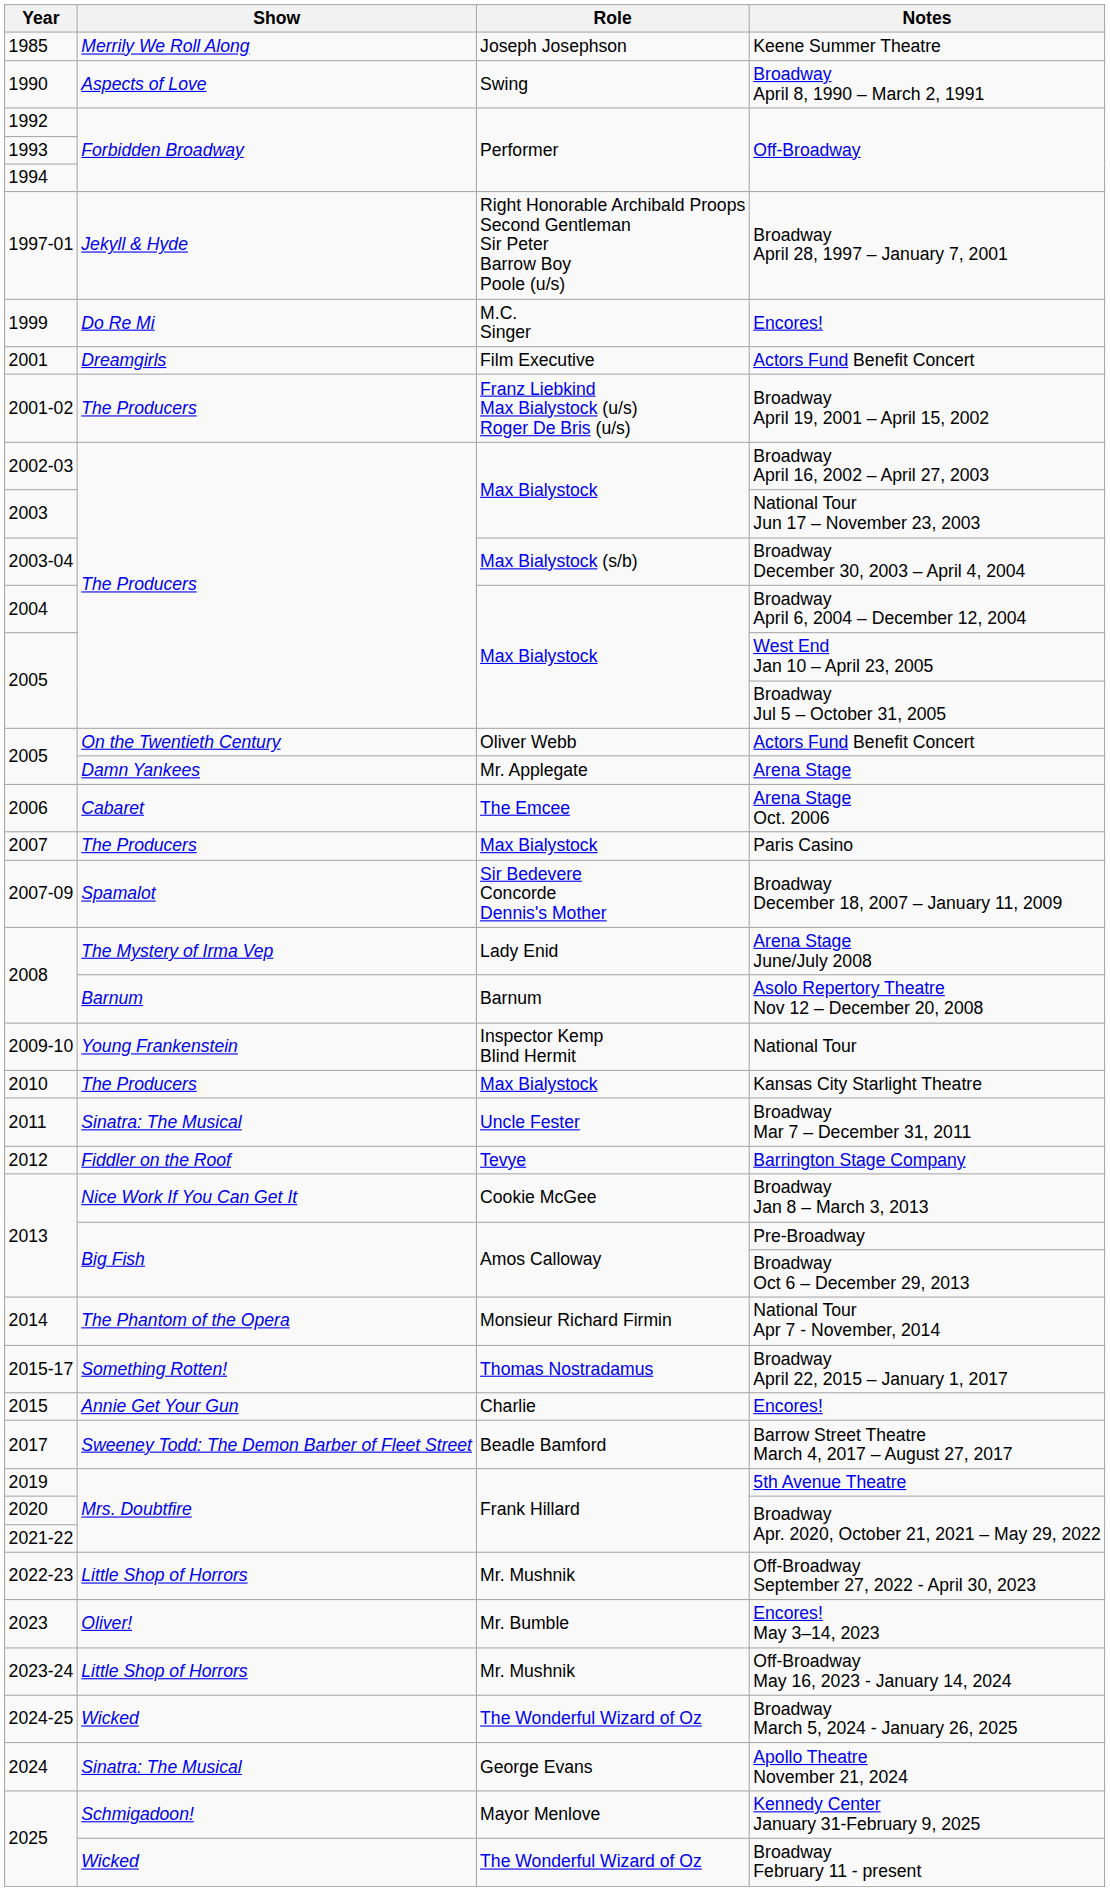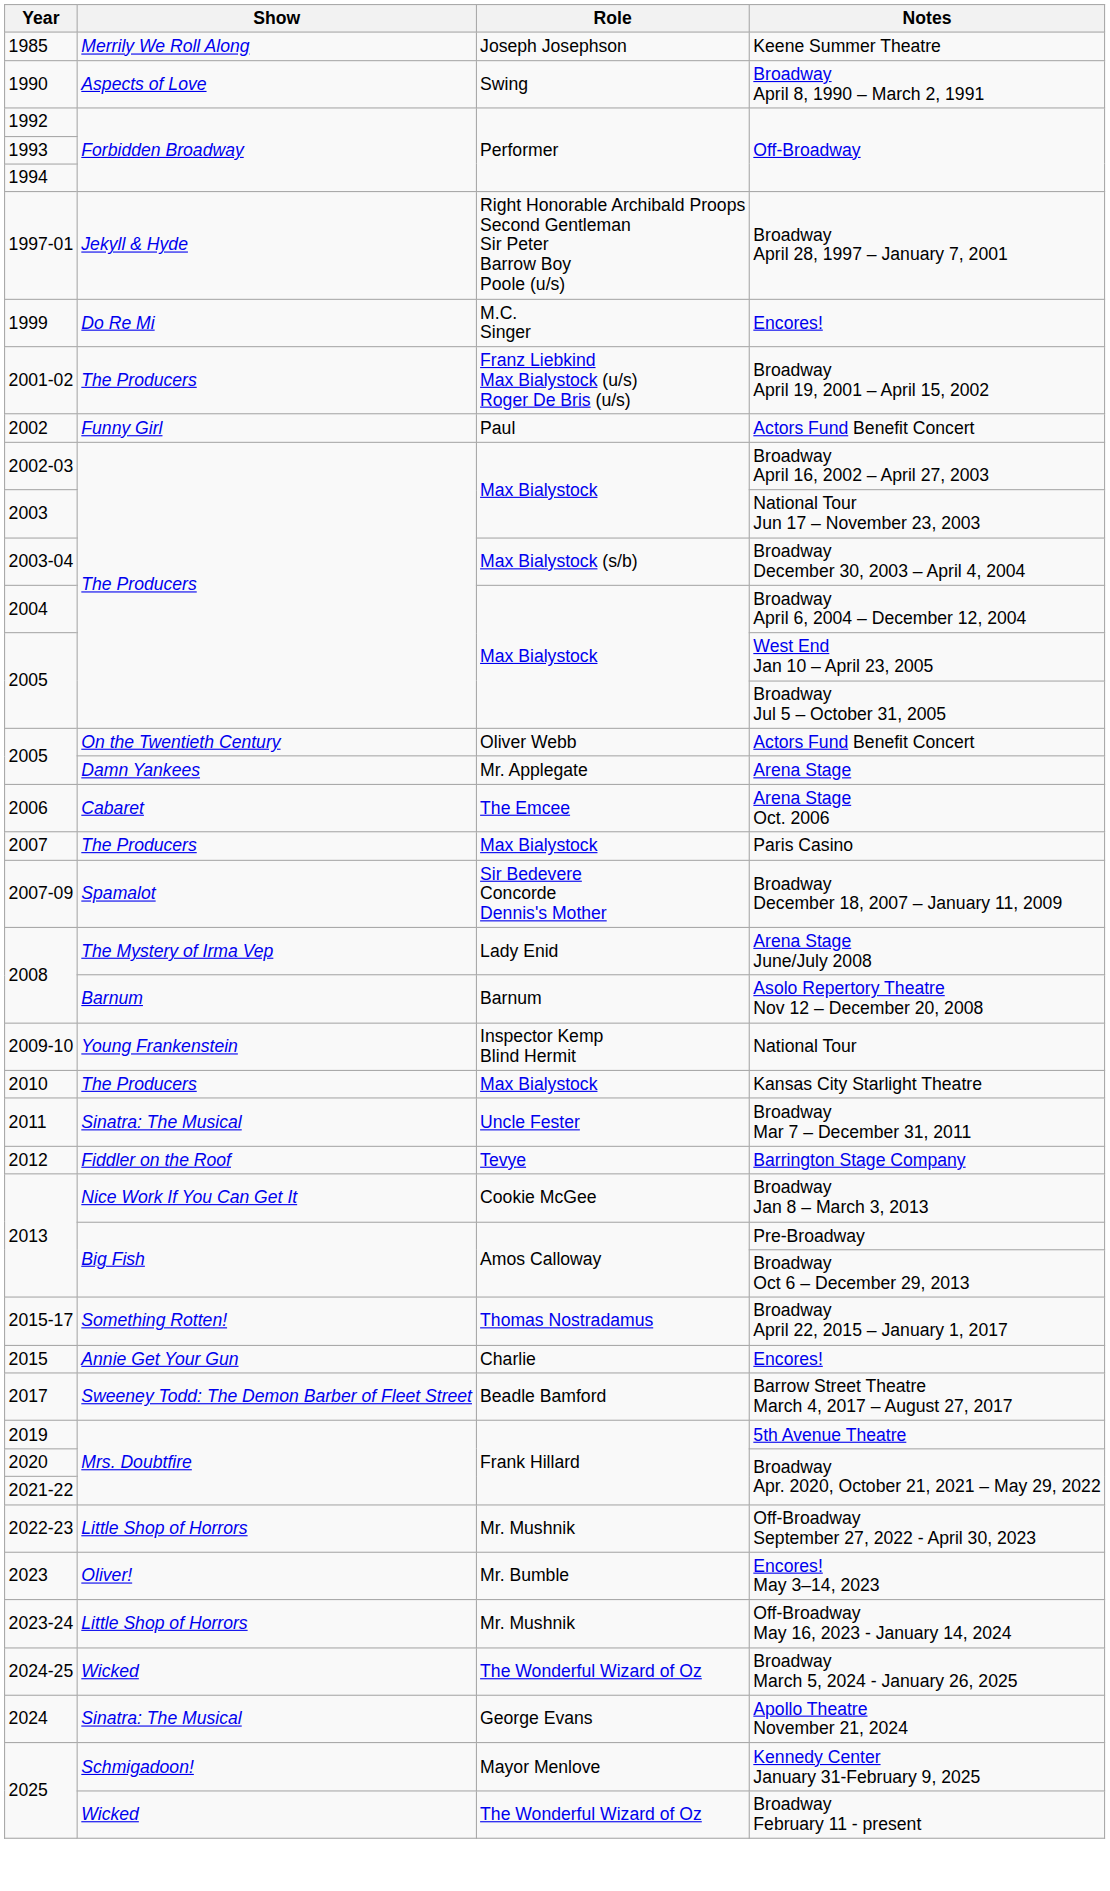 <table class="wikitable">
 <tr>
 <th>Year</th>
 <th>Show</th>
 <th>Role</th>
 <th>Notes</th>
 </tr>
 <tr>
 <td>1985</td>
 <td><em><a href='#'>Merrily We Roll Along</a></em></td>
 <td>Joseph Josephson</td>
 <td>Keene Summer Theatre</td>
 </tr>
 <tr>
 <td>1990</td>
 <td><em><a href='#'>Aspects of Love</a></em></td>
 <td>Swing</td>
 <td><a href='#'>Broadway</a><br>April 8, 1990 – March 2, 1991</td>
 </tr>
 <tr>
 <td>1992</td>
 <td rowspan=3><em><a href='#'>Forbidden Broadway</a></em></td>
 <td rowspan=3>Performer</td>
 <td rowspan=3><a href='#'>Off-Broadway</a></td>
 </tr>
 <tr>
 <td>1993</td>
 </tr>
 <tr>
 <td>1994</td>
 </tr>
 <tr>
 <td>1997-01</td>
 <td><em><a href='#'>Jekyll & Hyde</a></em></td>
 <td>Right Honorable Archibald Proops<br>Second Gentleman<br>Sir Peter<br>Barrow Boy<br>Poole (u/s)</td>
 <td>Broadway<br>April 28, 1997 – January 7, 2001</td>
 </tr>
 <tr>
 <td>1999</td>
 <td><em><a href='#'>Do Re Mi</a></em></td>
 <td>M.C.<br>Singer</td>
 <td><a href='#'>Encores!</a></td>
 </tr>
 <tr>
-<td>2001</td>
-<td><em><a href='#'>Dreamgirls</a></em></td>
-<td>Film Executive</td>
-<td><a href='#'>Actors Fund</a> Benefit Concert</td>
-</tr>
-<tr>
 <td>2001-02</td>
 <td><em><a href='#'>The Producers</a></em></td>
 <td><a href='#'>Franz Liebkind</a><br><a href='#'>Max Bialystock</a> (u/s)<br><a href='#'>Roger De Bris</a> (u/s)</td>
 <td>Broadway<br>April 19, 2001 – April 15, 2002</td>
+</tr>
+<tr>
+<td>2002</td>
+<td><em><a href='#'>Funny Girl</a></em></td>
+<td>Paul</td>
+<td><a href='#'>Actors Fund</a> Benefit Concert</td>
 </tr>
 <tr>
 <td>2002-03</td>
 <td rowspan="6"><em><a href='#'>The Producers</a></em></td>
 <td rowspan="2"><a href='#'>Max Bialystock</a></td>
 <td>Broadway<br>April 16, 2002 – April 27, 2003</td>
 </tr>
 <tr>
 <td>2003</td>
 <td>National Tour<br>Jun 17 – November 23, 2003</td>
 </tr>
 <tr>
 <td>2003-04</td>
 <td><a href='#'>Max Bialystock</a> (s/b)</td>
 <td>Broadway<br>December 30, 2003 – April 4, 2004</td>
 </tr>
 <tr>
 <td>2004</td>
 <td rowspan="3"><a href='#'>Max Bialystock</a></td>
 <td>Broadway<br>April 6, 2004 – December 12, 2004</td>
 </tr>
 <tr>
 <td rowspan=2>2005</td>
 <td><a href='#'>West End</a><br>Jan 10 – April 23, 2005</td>
 </tr>
 <tr>
 <td>Broadway<br>Jul 5 – October 31, 2005</td>
 </tr>
 <tr>
 <td rowspan="2">2005</td>
 <td><em><a href='#'>On the Twentieth Century</a></em></td>
 <td>Oliver Webb</td>
 <td><a href='#'>Actors Fund</a> Benefit Concert</td>
 </tr>
 <tr>
 <td><em><a href='#'>Damn Yankees</a></em></td>
 <td>Mr. Applegate</td>
 <td><a href='#'>Arena Stage</a></td>
 </tr>
 <tr>
 <td>2006</td>
 <td><em><a href='#'>Cabaret</a></em></td>
 <td><a href='#'>The Emcee</a></td>
 <td><a href='#'>Arena Stage</a><br>Oct. 2006</td>
 </tr>
 <tr>
 <td>2007</td>
 <td><em><a href='#'>The Producers</a></em></td>
 <td><a href='#'>Max Bialystock</a></td>
 <td>Paris Casino</td>
 </tr>
 <tr>
 <td>2007-09</td>
 <td><em><a href='#'>Spamalot</a></em></td>
 <td><a href='#'>Sir Bedevere</a><br>Concorde<br><a href='#'>Dennis's Mother</a></td>
 <td>Broadway<br>December 18, 2007 – January 11, 2009</td>
 </tr>
 <tr>
 <td rowspan="2">2008</td>
 <td><em><a href='#'>The Mystery of Irma Vep</a></em></td>
 <td>Lady Enid</td>
 <td><a href='#'>Arena Stage</a><br>June/July 2008</td>
 </tr>
 <tr>
 <td><em><a href='#'>Barnum</a></em></td>
 <td>Barnum</td>
 <td><a href='#'>Asolo Repertory Theatre</a><br>Nov 12 – December 20, 2008</td>
 </tr>
 <tr>
 <td>2009-10</td>
 <td><em><a href='#'>Young Frankenstein</a></em></td>
 <td>Inspector Kemp<br>Blind Hermit</td>
 <td>National Tour</td>
 </tr>
 <tr>
 <td>2010</td>
 <td><em><a href='#'>The Producers</a></em></td>
 <td><a href='#'>Max Bialystock</a></td>
 <td>Kansas City Starlight Theatre</td>
 </tr>
 <tr>
 <td>2011</td>
 <td><em><a href='#'>Sinatra: The Musical</a></em></td>
 <td><a href='#'>Uncle Fester</a></td>
 <td>Broadway<br>Mar 7 – December 31, 2011</td>
 </tr>
 <tr>
 <td>2012</td>
 <td><em><a href='#'>Fiddler on the Roof</a></em></td>
 <td><a href='#'>Tevye</a></td>
 <td><a href='#'>Barrington Stage Company</a></td>
 </tr>
 <tr>
 <td rowspan="3">2013</td>
 <td><em><a href='#'>Nice Work If You Can Get It</a></em></td>
 <td>Cookie McGee</td>
 <td>Broadway<br>Jan 8 – March 3, 2013</td>
 </tr>
 <tr>
 <td rowspan=2><em><a href='#'>Big Fish</a></em></td>
 <td rowspan=2>Amos Calloway</td>
 <td>Pre-Broadway</td>
 </tr>
 <tr>
 <td>Broadway<br>Oct 6 – December 29, 2013</td>
 </tr>
 <tr>
-<td>2014</td>
-<td><em><a href='#'>The Phantom of the Opera</a></em></td>
-<td>Monsieur Richard Firmin</td>
-<td>National Tour<br>Apr 7 - November, 2014</td>
-</tr>
-<tr>
 <td>2015-17</td>
 <td><em><a href='#'>Something Rotten!</a></em></td>
 <td><a href='#'>Thomas Nostradamus</a></td>
 <td>Broadway<br>April 22, 2015 – January 1, 2017</td>
 </tr>
 <tr>
 <td>2015</td>
 <td><em><a href='#'>Annie Get Your Gun</a></em></td>
 <td>Charlie</td>
 <td><a href='#'>Encores!</a></td>
 </tr>
 <tr>
 <td>2017</td>
 <td><em><a href='#'>Sweeney Todd: The Demon Barber of Fleet Street</a></em></td>
 <td>Beadle Bamford</td>
 <td>Barrow Street Theatre<br>March 4, 2017 – August 27, 2017</td>
 </tr>
 <tr>
 <td>2019</td>
 <td rowspan="3"><em><a href='#'>Mrs. Doubtfire</a></em></td>
 <td rowspan="3">Frank Hillard</td>
 <td><a href='#'>5th Avenue Theatre</a></td>
 </tr>
 <tr>
 <td>2020</td>
 <td rowspan=2>Broadway<br>Apr. 2020, October 21, 2021 – May 29, 2022</td>
 </tr>
 <tr>
 <td>2021-22</td>
 </tr>
 <tr>
 <td>2022-23</td>
 <td><em><a href='#'>Little Shop of Horrors</a></em></td>
 <td>Mr. Mushnik</td>
 <td>Off-Broadway<br>September 27, 2022 - April 30, 2023</td>
 </tr>
 <tr>
 <td>2023</td>
 <td><em><a href='#'>Oliver!</a></em></td>
 <td>Mr. Bumble</td>
 <td><a href='#'>Encores!</a><br>May 3–14, 2023</td>
 </tr>
 <tr>
 <td>2023-24</td>
 <td><em><a href='#'>Little Shop of Horrors</a></em></td>
 <td>Mr. Mushnik</td>
 <td>Off-Broadway<br>May 16, 2023 - January 14, 2024</td>
 </tr>
 <tr>
 <td>2024-25</td>
 <td><em><a href='#'>Wicked</a></em></td>
 <td><a href='#'>The Wonderful Wizard of Oz</a></td>
 <td>Broadway<br>March 5, 2024 - January 26, 2025</td>
 </tr>
 <tr>
 <td>2024</td>
 <td><em><a href='#'>Sinatra: The Musical</a></em></td>
 <td>George Evans</td>
 <td><a href='#'>Apollo Theatre</a><br>November 21, 2024</td>
 </tr>
 <tr>
 <td rowspan=2>2025</td>
 <td><a href='#'><em>Schmigadoon!</em></a></td>
 <td>Mayor Menlove</td>
 <td><a href='#'>Kennedy Center</a><br>January 31-February 9, 2025</td>
 </tr>
 <tr>
 <td><em><a href='#'>Wicked</a></em></td>
 <td><a href='#'>The Wonderful Wizard of Oz</a></td>
 <td>Broadway<br>February 11 - present</td>
 </tr>
 </table>
